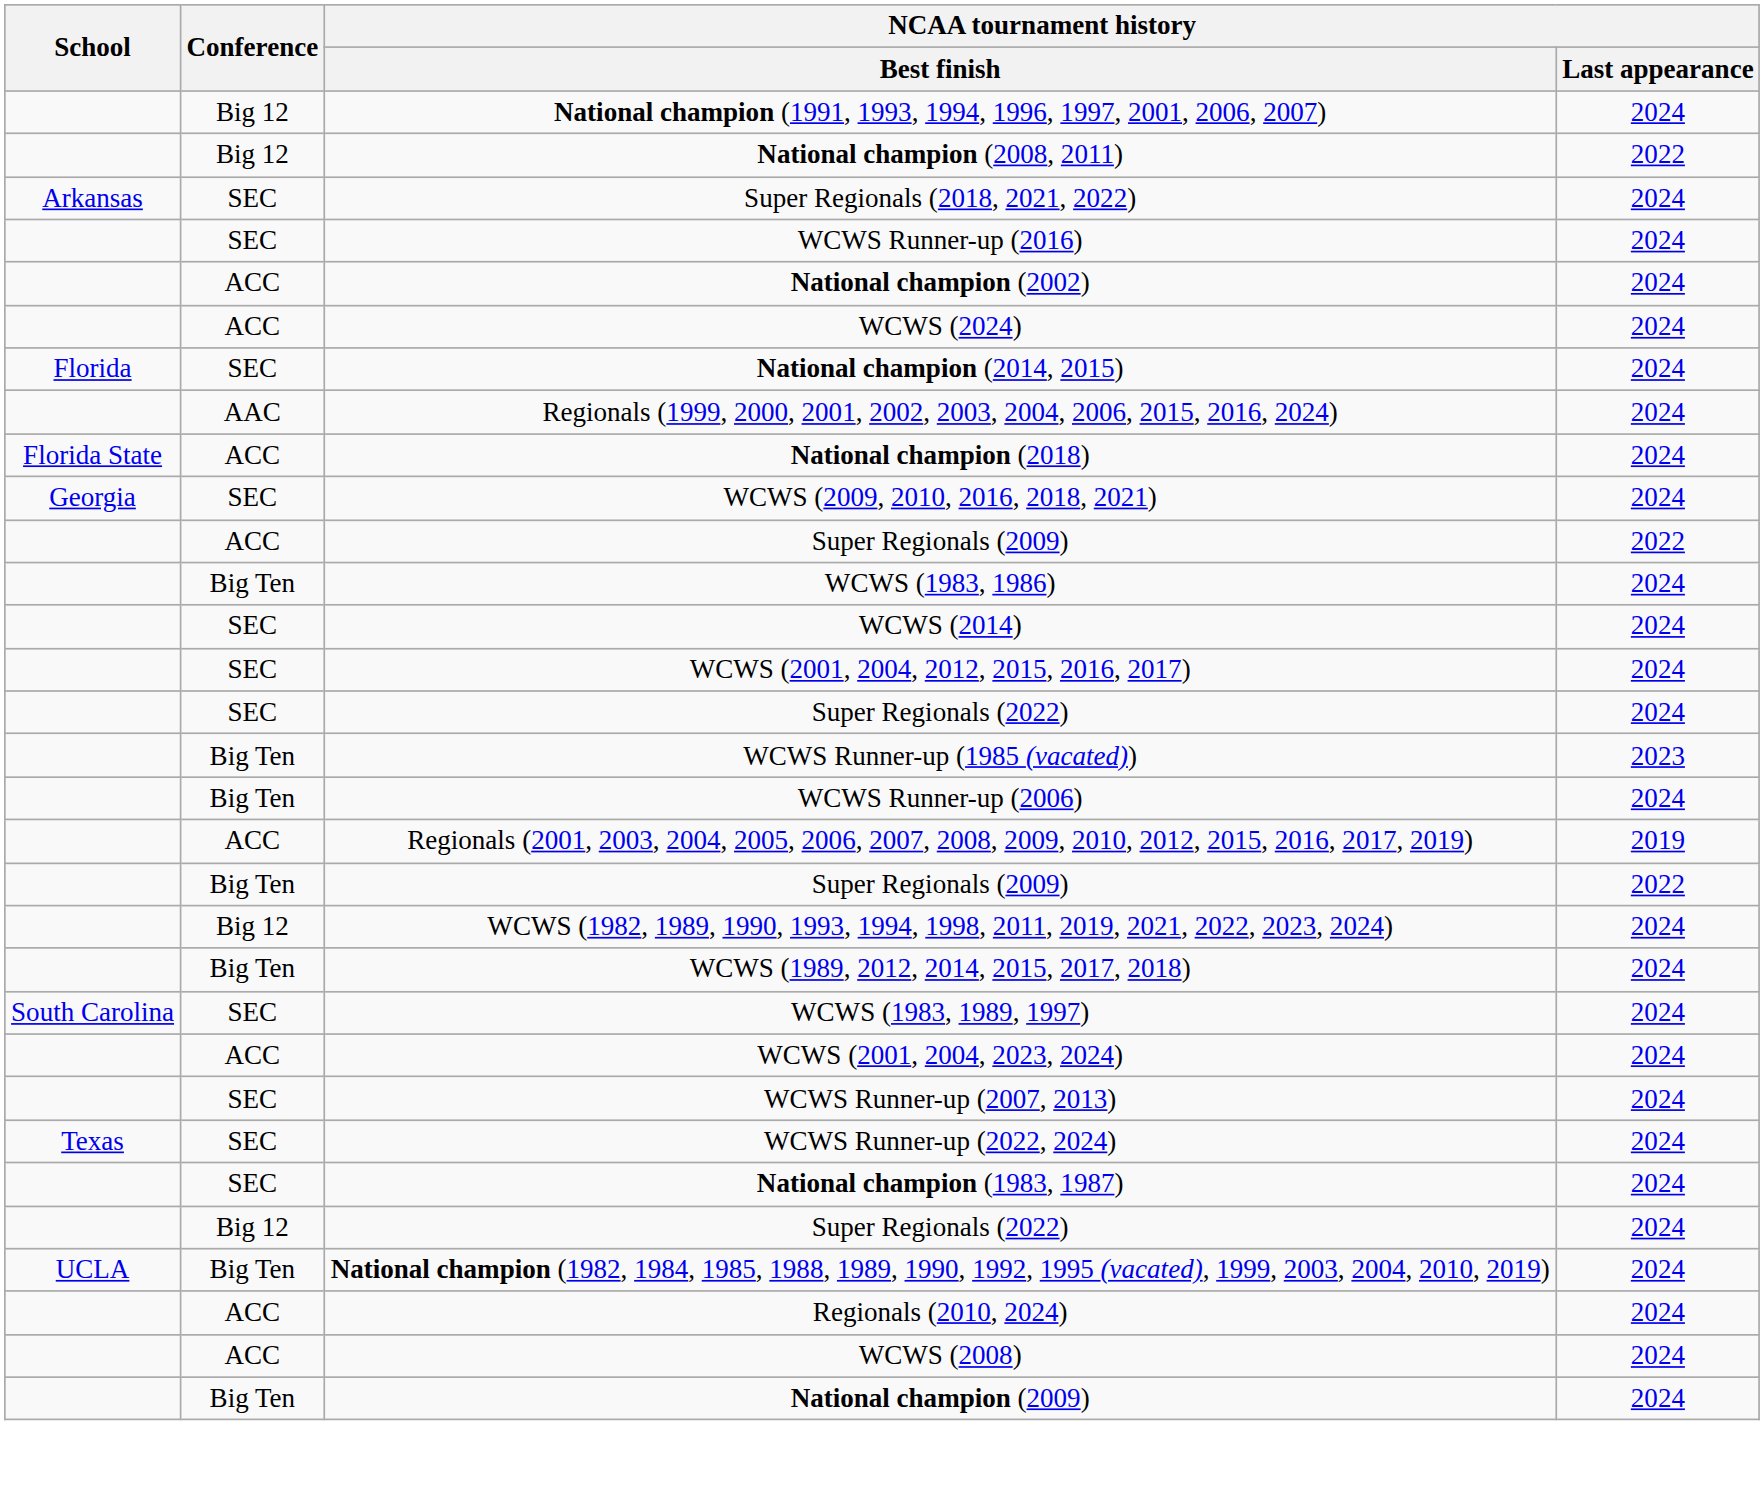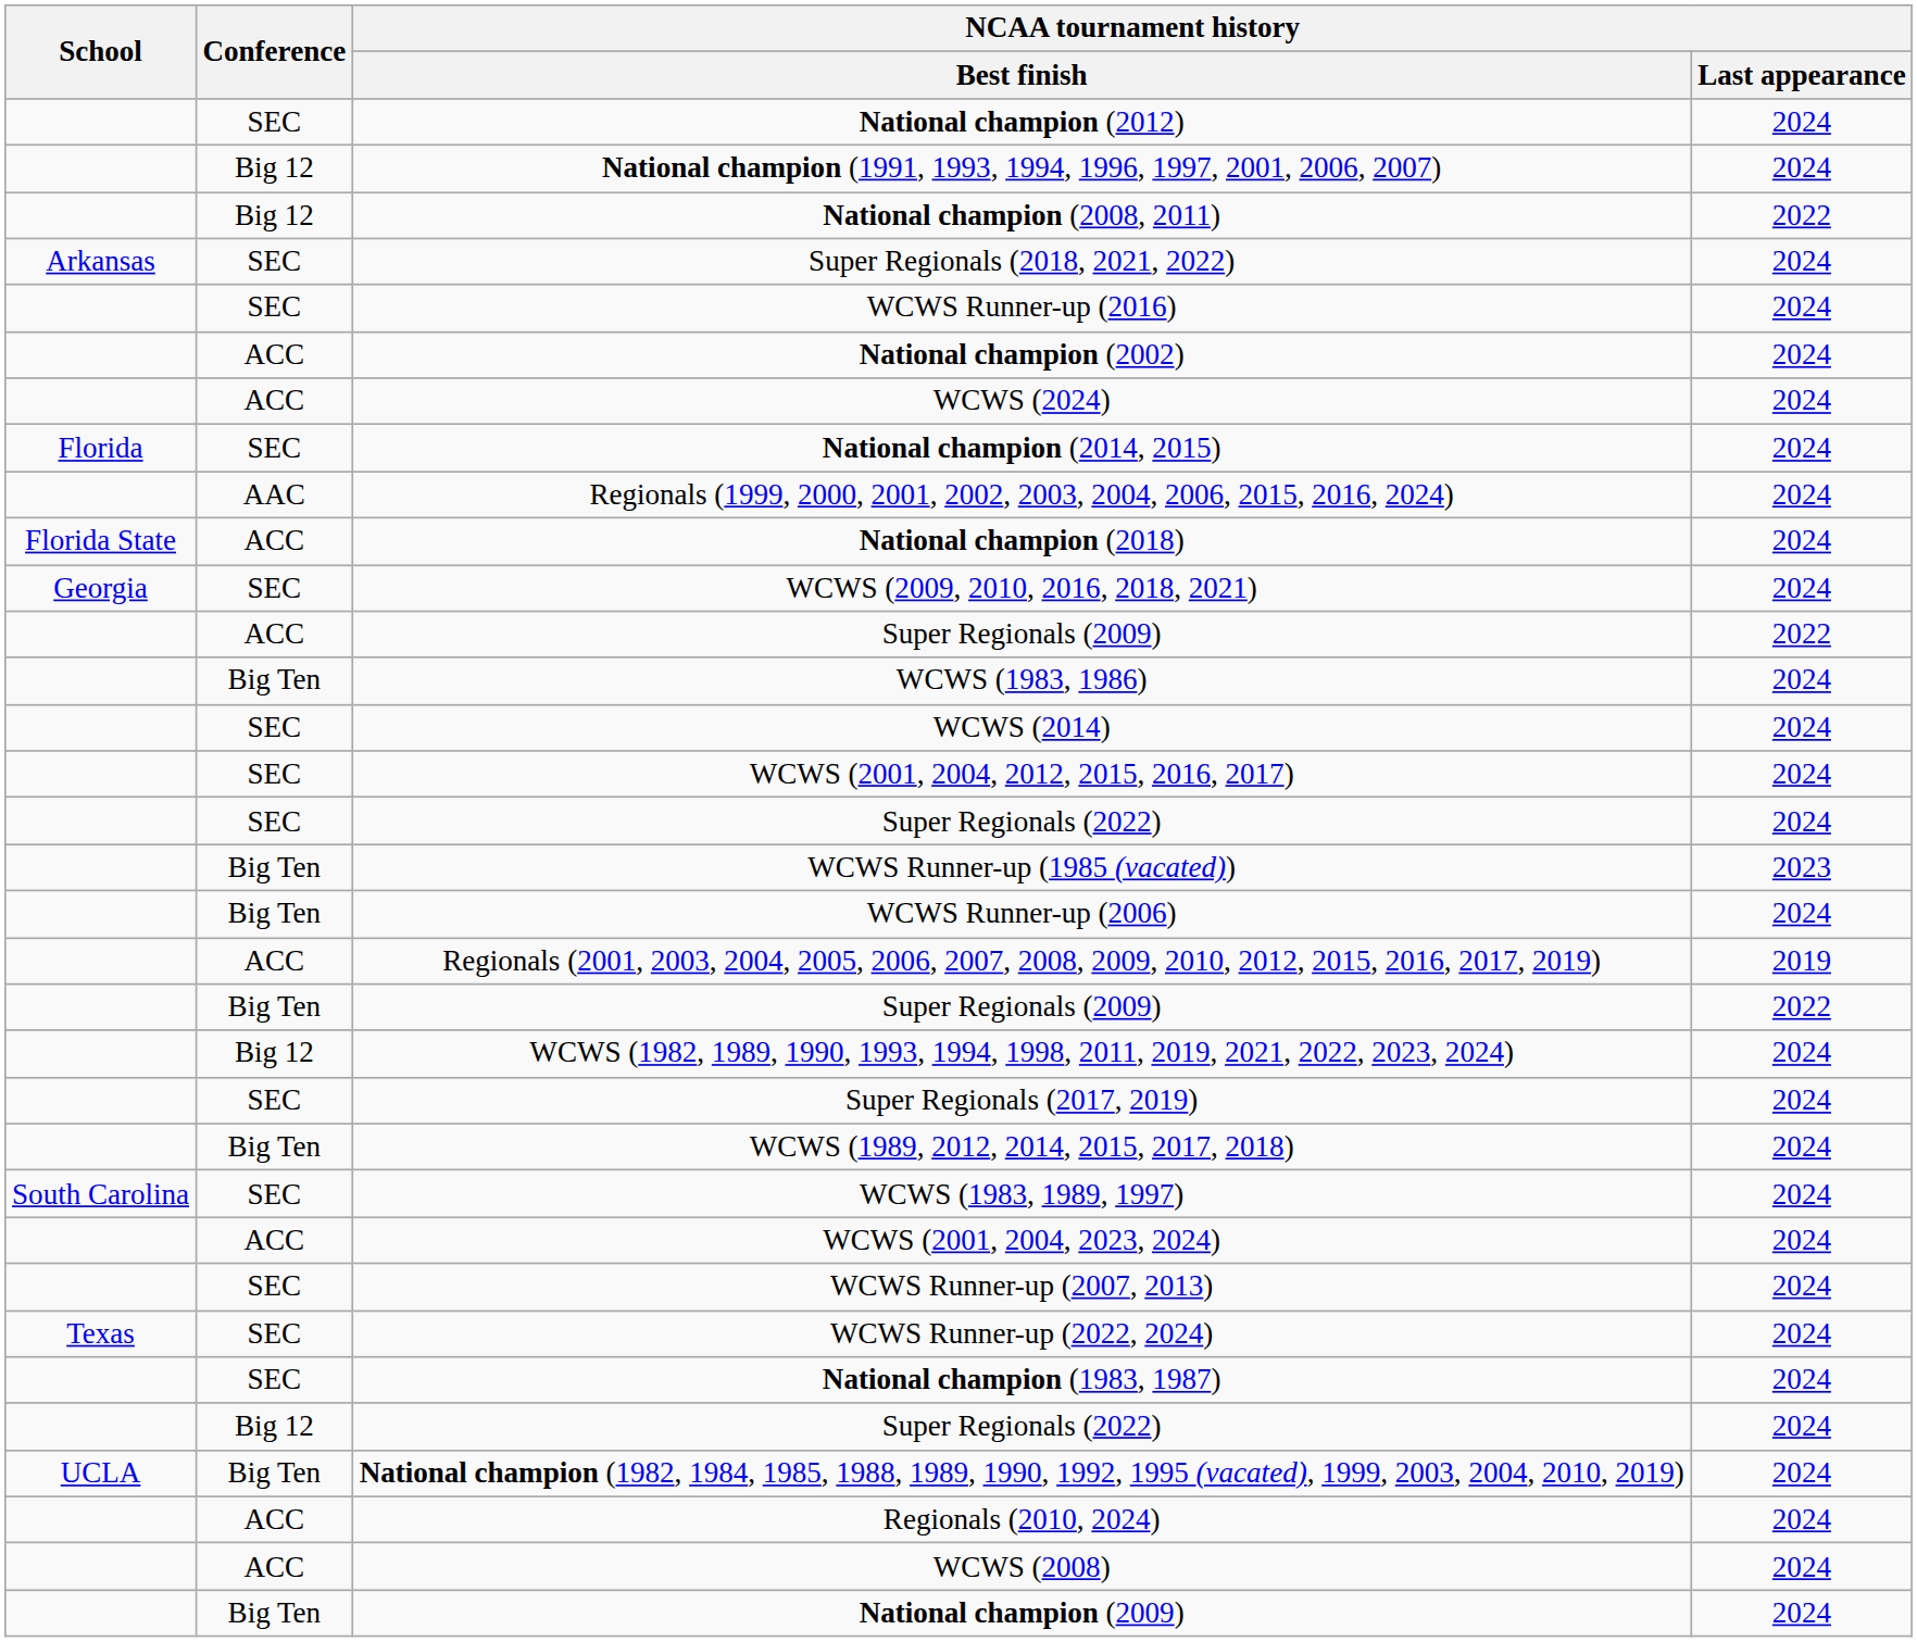 <table class="wikitable sortable" style="text-align:center">
 <tr>
 <th rowspan=2>School</th>
 <th rowspan=2>Conference</th>
 <th colspan=2>NCAA tournament history</th>
 </tr>
 <tr>
 <th>Best finish</th>
 <th>Last appearance</th>
+</tr>
+<tr>
+<td></td>
+<td>SEC</td>
+<td><strong>National champion</strong> (<a href='#'>2012</a>)</td>
+<td><a href='#'>2024</a></td>
 </tr>
 <tr>
 <td></td>
 <td>Big 12</td>
 <td><strong>National champion</strong> (<a href='#'>1991</a>, <a href='#'>1993</a>, <a href='#'>1994</a>, <a href='#'>1996</a>, <a href='#'>1997</a>, <a href='#'>2001</a>, <a href='#'>2006</a>, <a href='#'>2007</a>)</td>
 <td><a href='#'>2024</a></td>
 </tr>
 <tr>
 <td></td>
 <td>Big 12</td>
 <td><strong>National champion</strong> (<a href='#'>2008</a>, <a href='#'>2011</a>)</td>
 <td><a href='#'>2022</a></td>
 </tr>
 <tr>
 <td><a href='#'>Arkansas</a></td>
 <td>SEC</td>
 <td>Super Regionals (<a href='#'>2018</a>, <a href='#'>2021</a>, <a href='#'>2022</a>)</td>
 <td><a href='#'>2024</a></td>
 </tr>
 <tr>
 <td></td>
 <td>SEC</td>
 <td>WCWS Runner-up (<a href='#'>2016</a>)</td>
 <td><a href='#'>2024</a></td>
 </tr>
 <tr>
 <td></td>
 <td>ACC</td>
 <td><strong>National champion</strong> (<a href='#'>2002</a>)</td>
 <td><a href='#'>2024</a></td>
 </tr>
 <tr>
 <td></td>
 <td>ACC</td>
 <td>WCWS (<a href='#'>2024</a>)</td>
 <td><a href='#'>2024</a></td>
 </tr>
 <tr>
 <td><a href='#'>Florida</a></td>
 <td>SEC</td>
 <td><strong>National champion</strong> (<a href='#'>2014</a>, <a href='#'>2015</a>)</td>
 <td><a href='#'>2024</a></td>
 </tr>
 <tr>
 <td></td>
 <td>AAC</td>
 <td>Regionals (<a href='#'>1999</a>, <a href='#'>2000</a>, <a href='#'>2001</a>, <a href='#'>2002</a>, <a href='#'>2003</a>, <a href='#'>2004</a>, <a href='#'>2006</a>, <a href='#'>2015</a>, <a href='#'>2016</a>, <a href='#'>2024</a>)</td>
 <td><a href='#'>2024</a></td>
 </tr>
 <tr>
 <td><a href='#'>Florida State</a></td>
 <td>ACC</td>
 <td><strong>National champion</strong> (<a href='#'>2018</a>)</td>
 <td><a href='#'>2024</a></td>
 </tr>
 <tr>
 <td><a href='#'>Georgia</a></td>
 <td>SEC</td>
 <td>WCWS (<a href='#'>2009</a>, <a href='#'>2010</a>, <a href='#'>2016</a>, <a href='#'>2018</a>, <a href='#'>2021</a>)</td>
 <td><a href='#'>2024</a></td>
 </tr>
 <tr>
 <td></td>
 <td>ACC</td>
 <td>Super Regionals (<a href='#'>2009</a>)</td>
 <td><a href='#'>2022</a></td>
 </tr>
 <tr>
 <td></td>
 <td>Big Ten</td>
 <td>WCWS (<a href='#'>1983</a>, <a href='#'>1986</a>)</td>
 <td><a href='#'>2024</a></td>
 </tr>
 <tr>
 <td></td>
 <td>SEC</td>
 <td>WCWS (<a href='#'>2014</a>)</td>
 <td><a href='#'>2024</a></td>
 </tr>
 <tr>
 <td></td>
 <td>SEC</td>
 <td>WCWS (<a href='#'>2001</a>, <a href='#'>2004</a>, <a href='#'>2012</a>, <a href='#'>2015</a>, <a href='#'>2016</a>, <a href='#'>2017</a>)</td>
 <td><a href='#'>2024</a></td>
 </tr>
 <tr>
 <td></td>
 <td>SEC</td>
 <td>Super Regionals (<a href='#'>2022</a>)</td>
 <td><a href='#'>2024</a></td>
 </tr>
 <tr>
 <td></td>
 <td>Big Ten</td>
 <td>WCWS Runner-up (<a href='#'>1985 <em>(vacated)</em></a>)</td>
 <td><a href='#'>2023</a></td>
 </tr>
 <tr>
 <td></td>
 <td>Big Ten</td>
 <td>WCWS Runner-up (<a href='#'>2006</a>)</td>
 <td><a href='#'>2024</a></td>
 </tr>
 <tr>
 <td></td>
 <td>ACC</td>
 <td>Regionals (<a href='#'>2001</a>, <a href='#'>2003</a>, <a href='#'>2004</a>, <a href='#'>2005</a>, <a href='#'>2006</a>, <a href='#'>2007</a>, <a href='#'>2008</a>, <a href='#'>2009</a>, <a href='#'>2010</a>, <a href='#'>2012</a>, <a href='#'>2015</a>, <a href='#'>2016</a>, <a href='#'>2017</a>, <a href='#'>2019</a>)</td>
 <td><a href='#'>2019</a></td>
 </tr>
 <tr>
 <td></td>
 <td>Big Ten</td>
 <td>Super Regionals (<a href='#'>2009</a>)</td>
 <td><a href='#'>2022</a></td>
 </tr>
 <tr>
 <td></td>
 <td>Big 12</td>
 <td>WCWS (<a href='#'>1982</a>, <a href='#'>1989</a>, <a href='#'>1990</a>, <a href='#'>1993</a>, <a href='#'>1994</a>, <a href='#'>1998</a>, <a href='#'>2011</a>, <a href='#'>2019</a>, <a href='#'>2021</a>, <a href='#'>2022</a>, <a href='#'>2023</a>, <a href='#'>2024</a>)</td>
 <td><a href='#'>2024</a></td>
 </tr>
 <tr>
 <td></td>
+<td>SEC</td>
+<td>Super Regionals (<a href='#'>2017</a>, <a href='#'>2019</a>)</td>
+<td><a href='#'>2024</a></td>
+</tr>
+<tr>
+<td></td>
 <td>Big Ten</td>
 <td>WCWS (<a href='#'>1989</a>, <a href='#'>2012</a>, <a href='#'>2014</a>, <a href='#'>2015</a>, <a href='#'>2017</a>, <a href='#'>2018</a>)</td>
 <td><a href='#'>2024</a></td>
 </tr>
 <tr>
 <td><a href='#'>South Carolina</a></td>
 <td>SEC</td>
 <td>WCWS (<a href='#'>1983</a>, <a href='#'>1989</a>, <a href='#'>1997</a>)</td>
 <td><a href='#'>2024</a></td>
 </tr>
 <tr>
 <td></td>
 <td>ACC</td>
 <td>WCWS (<a href='#'>2001</a>, <a href='#'>2004</a>, <a href='#'>2023</a>, <a href='#'>2024</a>)</td>
 <td><a href='#'>2024</a></td>
 </tr>
 <tr>
 <td></td>
 <td>SEC</td>
 <td>WCWS Runner-up (<a href='#'>2007</a>, <a href='#'>2013</a>)</td>
 <td><a href='#'>2024</a></td>
 </tr>
 <tr>
 <td><a href='#'>Texas</a></td>
 <td>SEC</td>
 <td>WCWS Runner-up (<a href='#'>2022</a>, <a href='#'>2024</a>)</td>
 <td><a href='#'>2024</a></td>
 </tr>
 <tr>
 <td></td>
 <td>SEC</td>
 <td><strong>National champion</strong> (<a href='#'>1983</a>, <a href='#'>1987</a>)</td>
 <td><a href='#'>2024</a></td>
 </tr>
 <tr>
 <td></td>
 <td>Big 12</td>
 <td>Super Regionals (<a href='#'>2022</a>)</td>
 <td><a href='#'>2024</a></td>
 </tr>
 <tr>
 <td><a href='#'>UCLA</a></td>
 <td>Big Ten</td>
 <td><strong>National champion</strong> (<a href='#'>1982</a>, <a href='#'>1984</a>, <a href='#'>1985</a>, <a href='#'>1988</a>, <a href='#'>1989</a>, <a href='#'>1990</a>, <a href='#'>1992</a>, <a href='#'>1995 <em>(vacated)</em></a>, <a href='#'>1999</a>, <a href='#'>2003</a>, <a href='#'>2004</a>, <a href='#'>2010</a>, <a href='#'>2019</a>)</td>
 <td><a href='#'>2024</a></td>
 </tr>
 <tr>
 <td></td>
 <td>ACC</td>
 <td>Regionals (<a href='#'>2010</a>, <a href='#'>2024</a>)</td>
 <td><a href='#'>2024</a></td>
 </tr>
 <tr>
 <td></td>
 <td>ACC</td>
 <td>WCWS (<a href='#'>2008</a>)</td>
 <td><a href='#'>2024</a></td>
 </tr>
 <tr>
 <td></td>
 <td>Big Ten</td>
 <td><strong>National champion</strong> (<a href='#'>2009</a>)</td>
 <td><a href='#'>2024</a></td>
 </tr>
 </table>
